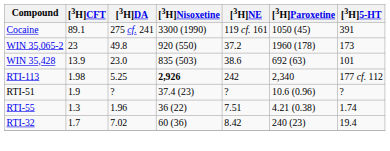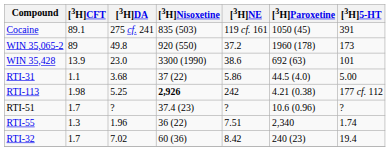 <table class="wikitable">
 <tr>
 <th>Compound</th>
 <th>[<sup>3</sup>H]<a href='#'>CFT</a></th>
 <th>[<sup>3</sup>H]<a href='#'>DA</a></th>
 <th>[<sup>3</sup>H]<a href='#'>Nisoxetine</a></th>
 <th>[<sup>3</sup>H]<a href='#'>NE</a></th>
 <th>[<sup>3</sup>H]<a href='#'>Paroxetine</a></th>
 <th>[<sup>3</sup>H]<a href='#'>5-HT</a></th>
 </tr>
 <tr>
 <td><a href='#'>Cocaine</a></td>
 <td>89.1</td>
 <td>275 <em><a href='#'>cf.</a></em> 241</td>
-<td>3300 (1990)</td>
+<td>835 (503)</td>
 <td>119 <em>cf.</em> 161</td>
 <td>1050 (45)</td>
 <td>391</td>
 </tr>
 <tr>
 <td><a href='#'>WIN 35,065-2</a></td>
-<td>23</td>
+<td>89</td>
 <td>49.8</td>
 <td>920 (550)</td>
 <td>37.2</td>
 <td>1960 (178)</td>
 <td>173</td>
 </tr>
 <tr>
 <td><a href='#'>WIN 35,428</a></td>
 <td>13.9</td>
 <td>23.0</td>
-<td>835 (503)</td>
+<td>3300 (1990)</td>
 <td>38.6</td>
 <td>692 (63)</td>
 <td>101</td>
+</tr>
+<tr>
+<td><a href='#'>RTI-31</a></td>
+<td>1.1</td>
+<td>3.68</td>
+<td>37 (22)</td>
+<td>5.86</td>
+<td>44.5 (4.0)</td>
+<td>5.00</td>
 </tr>
 <tr>
 <td><a href='#'>RTI-113</a></td>
 <td>1.98</td>
 <td>5.25</td>
 <td><strong>2,926</strong></td>
 <td>242</td>
-<td>2,340</td>
+<td>4.21 (0.38)</td>
 <td>177 <em>cf.</em> 112</td>
 </tr>
 <tr>
 <td>RTI-51</td>
-<td>1.9</td>
+<td>1.7</td>
 <td>?</td>
 <td>37.4 (23)</td>
 <td>?</td>
 <td>10.6 (0.96)</td>
 <td>?</td>
 </tr>
 <tr>
 <td><a href='#'>RTI-55</a></td>
 <td>1.3</td>
 <td>1.96</td>
 <td>36 (22)</td>
 <td>7.51</td>
-<td>4.21 (0.38)</td>
+<td>2,340</td>
 <td>1.74</td>
 </tr>
 <tr>
 <td><a href='#'>RTI-32</a></td>
 <td>1.7</td>
 <td>7.02</td>
 <td>60 (36)</td>
 <td>8.42</td>
 <td>240 (23)</td>
 <td>19.4</td>
 </tr>
 <tr>
 </tr>
 </table>
